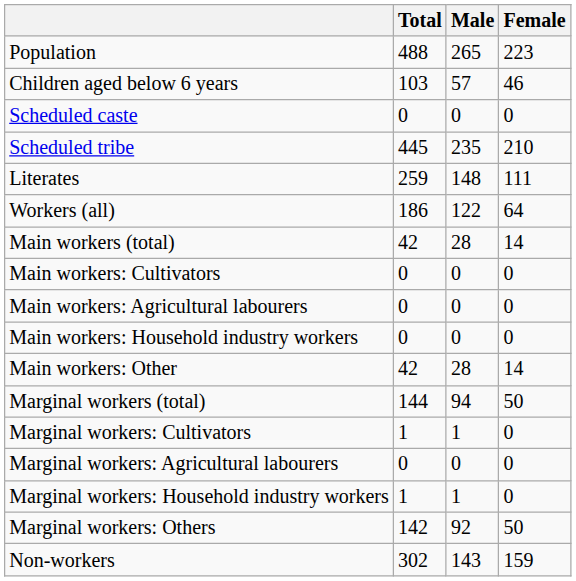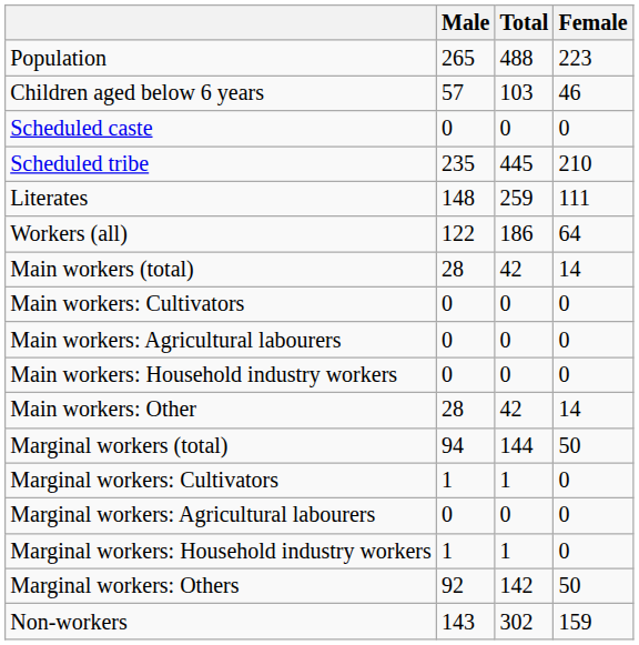 <table class="wikitable sortable">
 <tr>
 <th></th>
+<th>Male</th>
 <th>Total</th>
-<th>Male</th>
 <th>Female</th>
 </tr>
 <tr>
 <td>Population</td>
+<td>265</td>
 <td>488</td>
-<td>265</td>
 <td>223</td>
 </tr>
 <tr>
 <td>Children aged below 6 years</td>
+<td>57</td>
 <td>103</td>
-<td>57</td>
 <td>46</td>
 </tr>
 <tr>
 <td><a href='#'>Scheduled caste</a></td>
 <td>0</td>
 <td>0</td>
 <td>0</td>
 </tr>
 <tr>
 <td><a href='#'>Scheduled tribe</a></td>
+<td>235</td>
 <td>445</td>
-<td>235</td>
 <td>210</td>
 </tr>
 <tr>
 <td>Literates</td>
+<td>148</td>
 <td>259</td>
-<td>148</td>
 <td>111</td>
 </tr>
 <tr>
 <td>Workers (all)</td>
+<td>122</td>
 <td>186</td>
-<td>122</td>
 <td>64</td>
 </tr>
 <tr>
 <td>Main workers (total)</td>
+<td>28</td>
 <td>42</td>
-<td>28</td>
 <td>14</td>
 </tr>
 <tr>
 <td>Main workers: Cultivators</td>
 <td>0</td>
 <td>0</td>
 <td>0</td>
 </tr>
 <tr>
 <td>Main workers: Agricultural labourers</td>
 <td>0</td>
 <td>0</td>
 <td>0</td>
 </tr>
 <tr>
 <td>Main workers: Household industry workers</td>
 <td>0</td>
 <td>0</td>
 <td>0</td>
 </tr>
 <tr>
 <td>Main workers: Other</td>
+<td>28</td>
 <td>42</td>
-<td>28</td>
 <td>14</td>
 </tr>
 <tr>
 <td>Marginal workers (total)</td>
+<td>94</td>
 <td>144</td>
-<td>94</td>
 <td>50</td>
 </tr>
 <tr>
 <td>Marginal workers: Cultivators</td>
 <td>1</td>
 <td>1</td>
 <td>0</td>
 </tr>
 <tr>
 <td>Marginal workers: Agricultural labourers</td>
 <td>0</td>
 <td>0</td>
 <td>0</td>
 </tr>
 <tr>
 <td>Marginal workers: Household industry workers</td>
 <td>1</td>
 <td>1</td>
 <td>0</td>
 </tr>
 <tr>
 <td>Marginal workers: Others</td>
+<td>92</td>
 <td>142</td>
-<td>92</td>
 <td>50</td>
 </tr>
 <tr>
 <td>Non-workers</td>
+<td>143</td>
 <td>302</td>
-<td>143</td>
 <td>159</td>
 </tr>
 </table>
